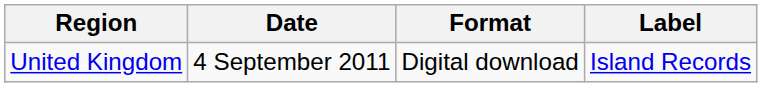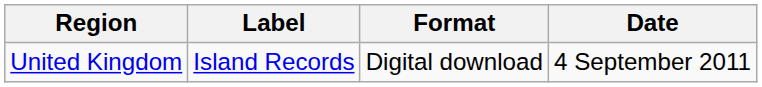 <table class=wikitable>
 <tr>
 <th scope="col">Region</th>
+<th scope="col">Label</th>
+<th scope="col">Format</th>
 <th scope="col">Date</th>
-<th scope="col">Format</th>
-<th scope="col">Label</th>
 </tr>
 <tr>
 <td><a href='#'>United Kingdom</a></td>
+<td><a href='#'>Island Records</a></td>
+<td>Digital download</td>
 <td>4 September 2011</td>
-<td>Digital download</td>
-<td><a href='#'>Island Records</a></td>
 </tr>
 </table>
